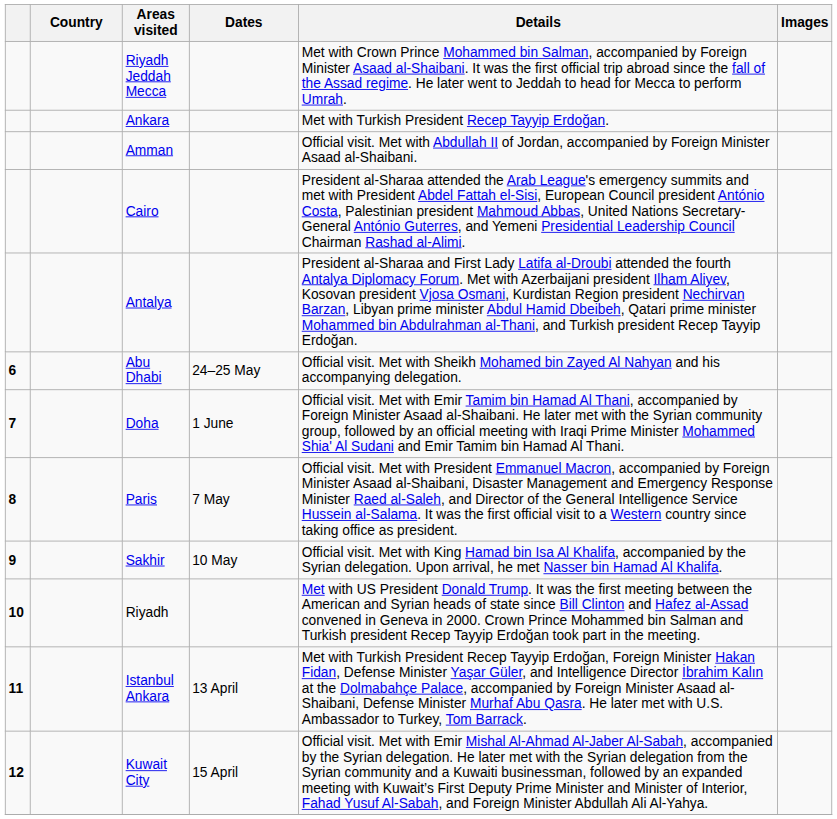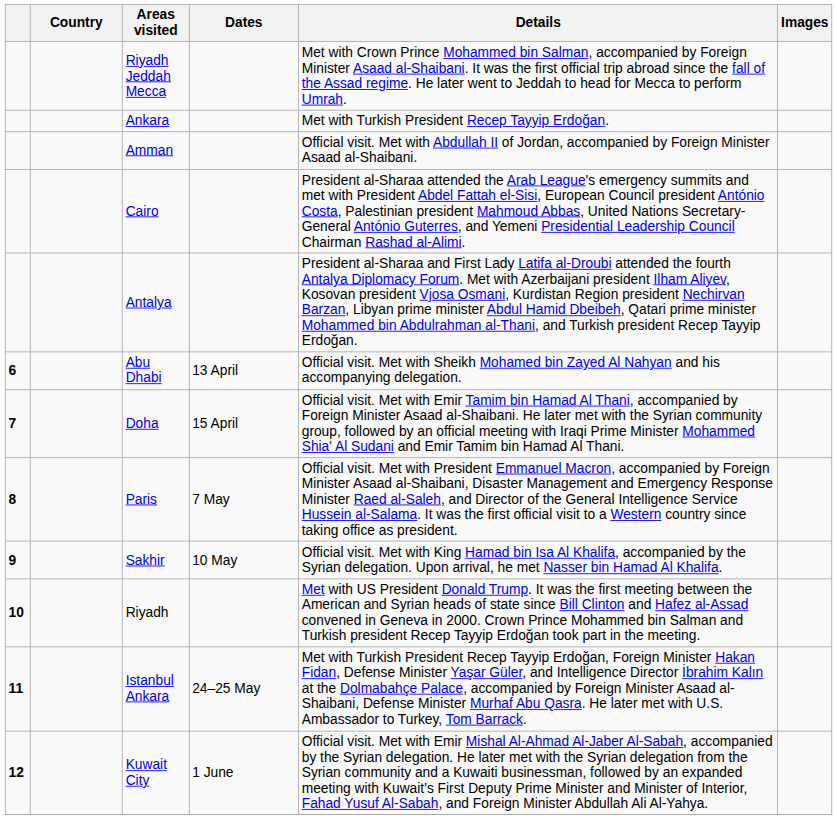 <table class="wikitable sortable" style="margin:1em auto 1em auto;">
 <tr>
 <th style="width: 3%;"></th>
 <th width=100>Country</th>
 <th width=70>Areas visited</th>
 <th width=120>Dates</th>
 <th width=550>Details</th>
 <th class=unsortable>Images</th>
 </tr>
 <tr>
 <td></td>
 <td></td>
 <td><a href='#'>Riyadh</a><br><a href='#'>Jeddah</a><br><a href='#'>Mecca</a></td>
 <td></td>
 <td>Met with Crown Prince <a href='#'>Mohammed bin Salman</a>, accompanied by Foreign Minister <a href='#'>Asaad al-Shaibani</a>. It was the first official trip abroad since the <a href='#'>fall of the Assad regime</a>. He later went to Jeddah to head for Mecca to perform <a href='#'>Umrah</a>.</td>
 </tr>
 <tr>
 <td></td>
 <td></td>
 <td><a href='#'>Ankara</a></td>
 <td></td>
 <td>Met with Turkish President <a href='#'>Recep Tayyip Erdoğan</a>.</td>
 <td></td>
 </tr>
 <tr>
 <td></td>
 <td></td>
 <td><a href='#'>Amman</a></td>
 <td></td>
 <td>Official visit. Met with <a href='#'>Abdullah II</a> of Jordan, accompanied by Foreign Minister Asaad al-Shaibani.</td>
 <td></td>
 </tr>
 <tr>
 <td></td>
 <td></td>
 <td><a href='#'>Cairo</a></td>
 <td></td>
 <td>President al-Sharaa attended the <a href='#'>Arab League</a>'s emergency summits and met with President <a href='#'>Abdel Fattah el-Sisi</a>, European Council president <a href='#'>António Costa</a>, Palestinian president <a href='#'>Mahmoud Abbas</a>, United Nations Secretary-General <a href='#'>António Guterres</a>, and Yemeni <a href='#'>Presidential Leadership Council</a> Chairman <a href='#'>Rashad al-Alimi</a>.</td>
 <td></td>
 </tr>
 <tr>
 <td></td>
 <td></td>
 <td><a href='#'>Antalya</a></td>
 <td></td>
 <td>President al-Sharaa and First Lady <a href='#'>Latifa al-Droubi</a> attended the fourth <a href='#'>Antalya Diplomacy Forum</a>. Met with Azerbaijani president <a href='#'>Ilham Aliyev</a>, Kosovan president <a href='#'>Vjosa Osmani</a>, Kurdistan Region president <a href='#'>Nechirvan Barzan</a>, Libyan prime minister <a href='#'>Abdul Hamid Dbeibeh</a>, Qatari prime minister <a href='#'>Mohammed bin Abdulrahman al-Thani</a>, and Turkish president Recep Tayyip Erdoğan.</td>
 <td> </td>
 </tr>
 <tr>
 <td><strong>6</strong></td>
 <td></td>
 <td><a href='#'>Abu Dhabi</a></td>
-<td>24–25 May</td>
+<td>13 April</td>
 <td>Official visit. Met with Sheikh <a href='#'>Mohamed bin Zayed Al Nahyan</a> and his accompanying delegation.</td>
 <td></td>
 </tr>
 <tr>
 <td><strong>7</strong></td>
 <td></td>
 <td><a href='#'>Doha</a></td>
-<td>1 June</td>
+<td>15 April</td>
 <td>Official visit. Met with Emir <a href='#'>Tamim bin Hamad Al Thani</a>, accompanied by Foreign Minister Asaad al-Shaibani. He later met with the Syrian community group, followed by an official meeting with Iraqi Prime Minister <a href='#'>Mohammed Shia' Al Sudani</a> and Emir Tamim bin Hamad Al Thani.</td>
 <td></td>
 </tr>
 <tr>
 <td><strong>8</strong></td>
 <td></td>
 <td><a href='#'>Paris</a></td>
 <td>7 May</td>
 <td>Official visit. Met with President <a href='#'>Emmanuel Macron</a>, accompanied by Foreign Minister Asaad al-Shaibani, Disaster Management and Emergency Response Minister <a href='#'>Raed al-Saleh</a>, and Director of the General Intelligence Service <a href='#'>Hussein al-Salama</a>. It was the first official visit to a <a href='#'>Western</a> country since taking office as president.</td>
 <td></td>
 </tr>
 <tr>
 <td><strong>9</strong></td>
 <td></td>
 <td><a href='#'>Sakhir</a></td>
 <td>10 May</td>
 <td>Official visit. Met with King <a href='#'>Hamad bin Isa Al Khalifa</a>, accompanied by the Syrian delegation. Upon arrival, he met <a href='#'>Nasser bin Hamad Al Khalifa</a>.</td>
 </tr>
 <tr>
 <td><strong>10</strong></td>
 <td></td>
 <td>Riyadh</td>
 <td></td>
 <td><a href='#'>Met</a> with US President <a href='#'>Donald Trump</a>. It was the first meeting between the American and Syrian heads of state since <a href='#'>Bill Clinton</a> and <a href='#'>Hafez al-Assad</a> convened in Geneva in 2000. Crown Prince Mohammed bin Salman and Turkish president Recep Tayyip Erdoğan took part in the meeting.</td>
 <td></td>
 </tr>
 <tr>
 <td><strong>11</strong></td>
 <td></td>
 <td><a href='#'>Istanbul</a><br><a href='#'>Ankara</a></td>
-<td>13 April</td>
+<td>24–25 May</td>
 <td>Met with Turkish President Recep Tayyip Erdoğan, Foreign Minister <a href='#'>Hakan Fidan</a>, Defense Minister <a href='#'>Yaşar Güler</a>, and Intelligence Director <a href='#'>İbrahim Kalın</a> at the <a href='#'>Dolmabahçe Palace</a>, accompanied by Foreign Minister Asaad al-Shaibani, Defense Minister <a href='#'>Murhaf Abu Qasra</a>. He later met with U.S. Ambassador to Turkey, <a href='#'>Tom Barrack</a>.</td>
 <td></td>
 </tr>
 <tr>
 <td><strong>12</strong></td>
 <td></td>
 <td><a href='#'>Kuwait City</a></td>
-<td>15 April</td>
+<td>1 June</td>
 <td>Official visit. Met with Emir <a href='#'>Mishal Al-Ahmad Al-Jaber Al-Sabah</a>, accompanied by the Syrian delegation. He later met with the Syrian delegation from the Syrian community and a Kuwaiti businessman, followed by an expanded meeting with Kuwait’s First Deputy Prime Minister and Minister of Interior, <a href='#'>Fahad Yusuf Al-Sabah</a>, and Foreign Minister Abdullah Ali Al-Yahya.</td>
 <td></td>
 </tr>
 <tr>
 </tr>
 </table>
